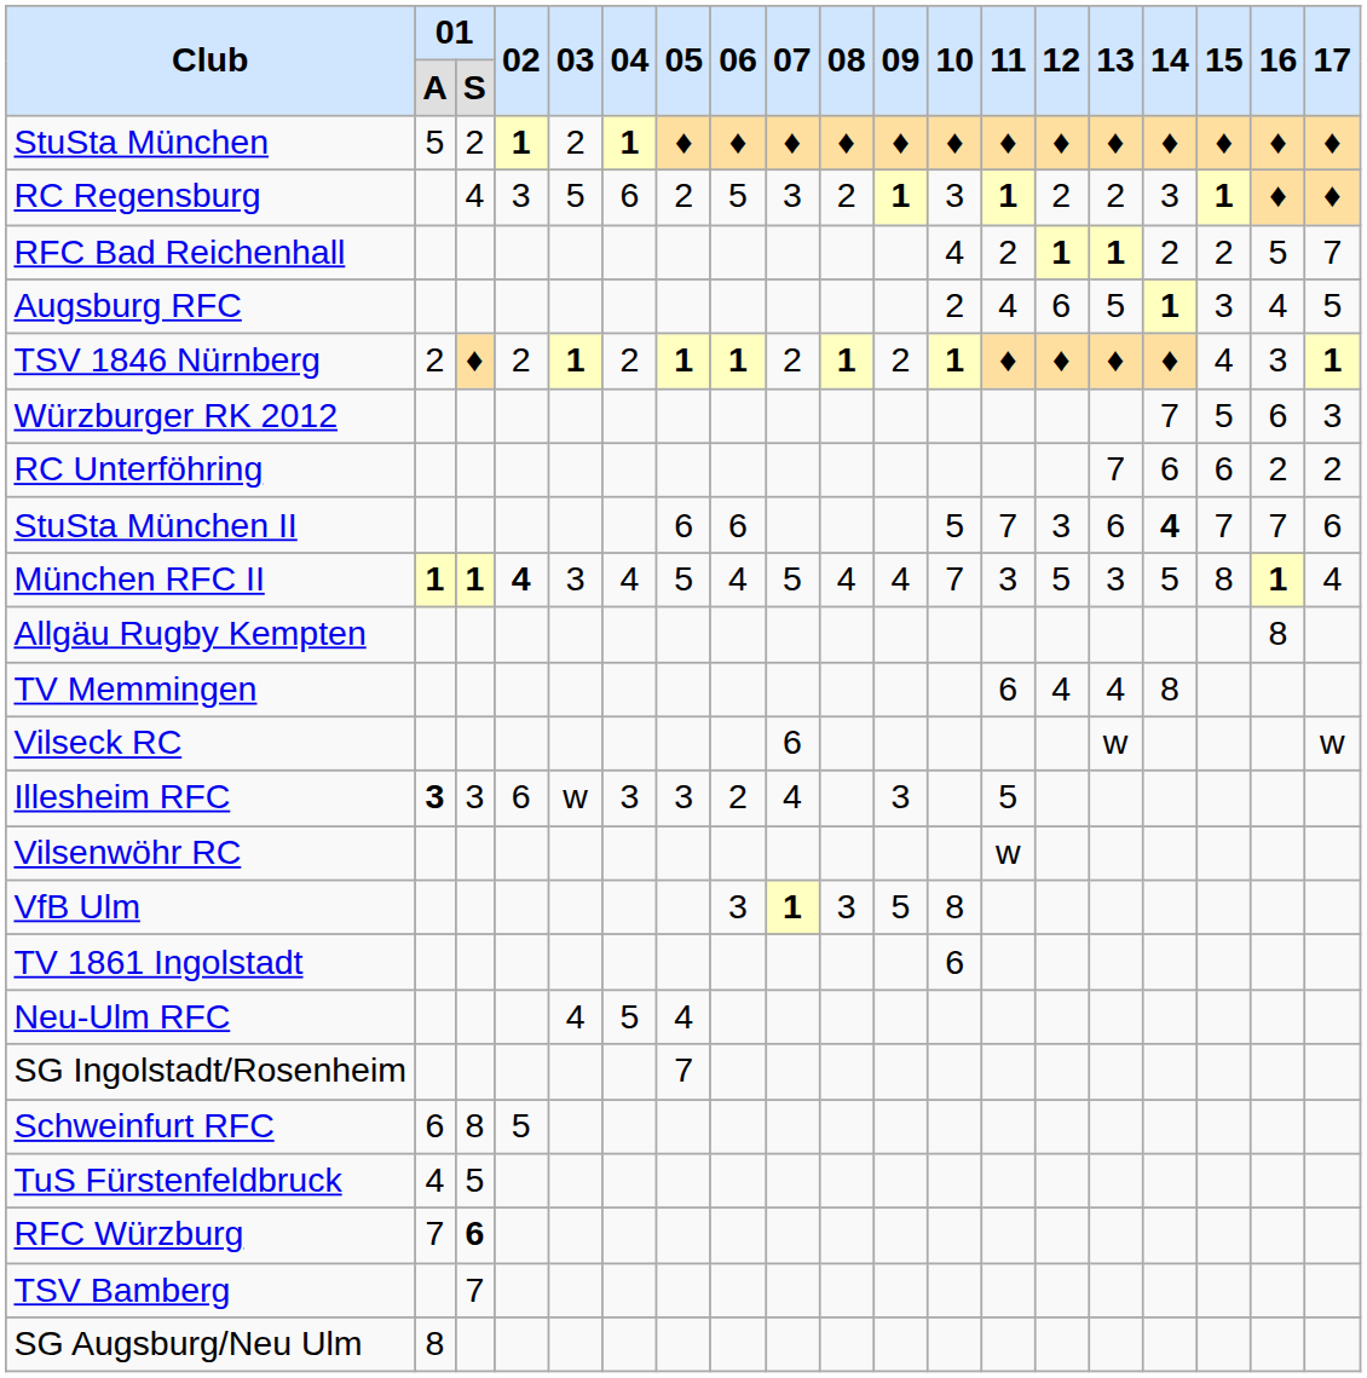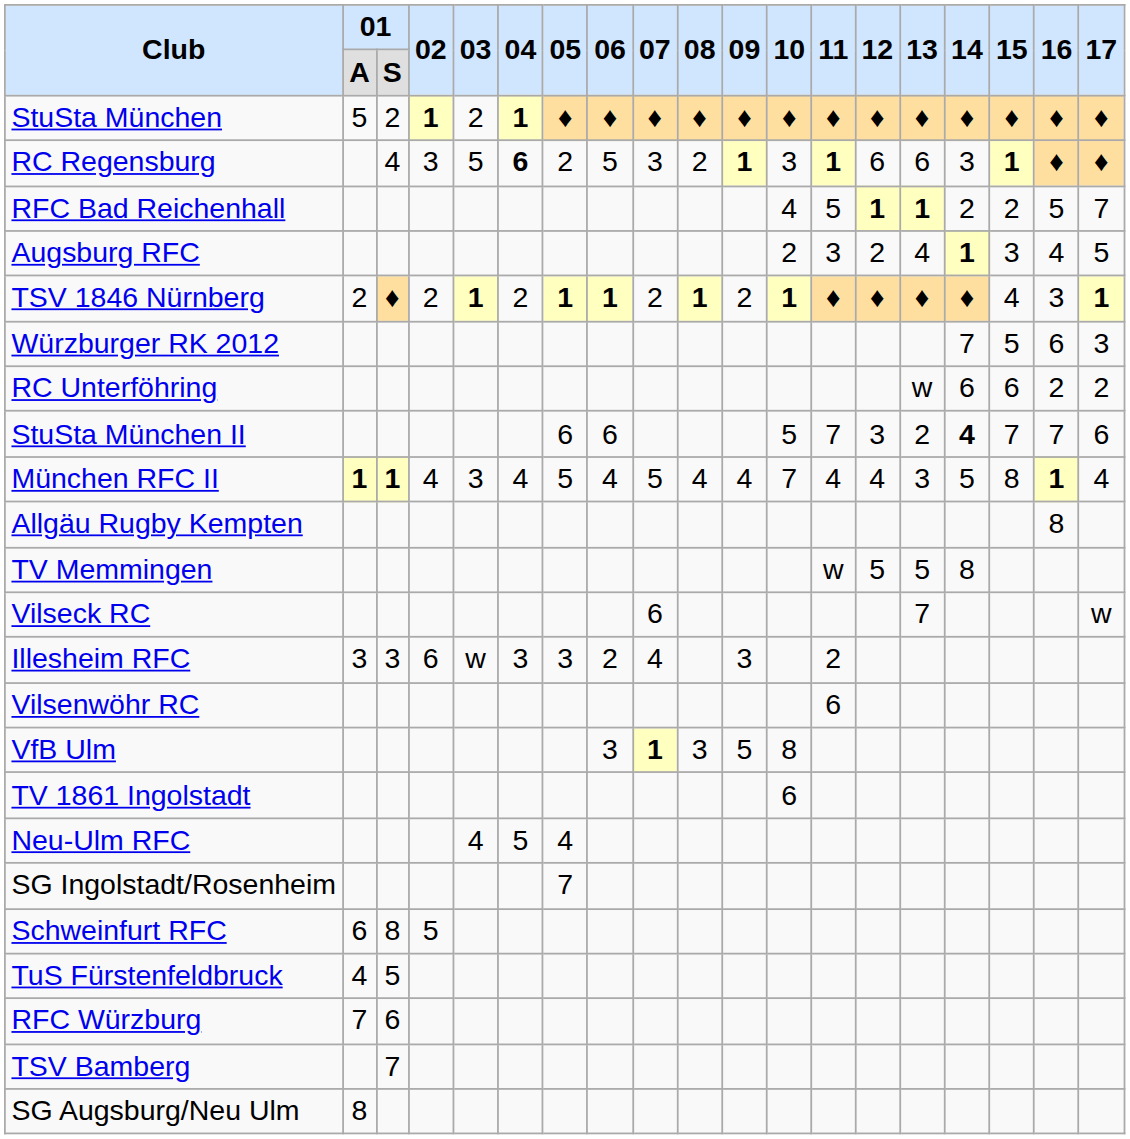 <table class="wikitable">
 <tr align="center" bgcolor="#D0E6FF">
 <td rowspan=2><strong>Club</strong></td>
 <td colspan=2><strong>01</strong></td>
 <td rowspan=2><strong>02</strong></td>
 <td rowspan=2><strong>03</strong></td>
 <td rowspan=2><strong>04</strong></td>
 <td rowspan=2><strong>05</strong></td>
 <td rowspan=2><strong>06</strong></td>
 <td rowspan=2><strong>07</strong></td>
 <td rowspan=2><strong>08</strong></td>
 <td rowspan=2><strong>09</strong></td>
 <td rowspan=2><strong>10</strong></td>
 <td rowspan=2><strong>11</strong></td>
 <td rowspan=2><strong>12</strong></td>
 <td rowspan=2><strong>13</strong></td>
 <td rowspan=2><strong>14</strong></td>
 <td rowspan=2><strong>15</strong></td>
 <td rowspan=2><strong>16</strong></td>
 <td rowspan=2><strong>17</strong></td>
 </tr>
 <tr align="center" bgcolor="#dfdfdf">
 <td><strong>A</strong></td>
 <td><strong>S</strong></td>
 </tr>
 <tr align="center">
 <td align="left"><a href='#'>StuSta München</a></td>
 <td>5</td>
 <td>2</td>
 <td bgcolor="#ffffbf"><strong>1</strong></td>
 <td>2</td>
 <td bgcolor="#ffffbf"><strong>1</strong></td>
 <td bgcolor="#ffdf9f"><strong>♦</strong></td>
 <td bgcolor="#ffdf9f"><strong>♦</strong></td>
 <td bgcolor="#ffdf9f"><strong>♦</strong></td>
 <td bgcolor="#ffdf9f"><strong>♦</strong></td>
 <td bgcolor="#ffdf9f"><strong>♦</strong></td>
 <td bgcolor="#ffdf9f"><strong>♦</strong></td>
 <td bgcolor="#ffdf9f"><strong>♦</strong></td>
 <td bgcolor="#ffdf9f"><strong>♦</strong></td>
 <td bgcolor="#ffdf9f"><strong>♦</strong></td>
 <td bgcolor="#ffdf9f"><strong>♦</strong></td>
 <td bgcolor="#ffdf9f"><strong>♦</strong></td>
 <td bgcolor="#ffdf9f"><strong>♦</strong></td>
 <td bgcolor="#ffdf9f"><strong>♦</strong></td>
 </tr>
 <tr align="center">
 <td align="left"><a href='#'>RC Regensburg</a></td>
 <td></td>
 <td>4</td>
 <td>3</td>
 <td>5</td>
-<td>6</td>
+<td><strong>6</strong></td>
 <td>2</td>
 <td>5</td>
 <td>3</td>
 <td>2</td>
 <td bgcolor="#ffffbf"><strong>1</strong></td>
 <td>3</td>
 <td bgcolor="#ffffbf"><strong>1</strong></td>
-<td>2</td>
-<td>2</td>
+<td>6</td>
+<td>6</td>
 <td>3</td>
 <td bgcolor="#ffffbf"><strong>1</strong></td>
 <td bgcolor="#ffdf9f"><strong>♦</strong></td>
 <td bgcolor="#ffdf9f"><strong>♦</strong></td>
 </tr>
 <tr align="center">
 <td align="left"><a href='#'>RFC Bad Reichenhall</a></td>
 <td></td>
 <td></td>
 <td></td>
 <td></td>
 <td></td>
 <td></td>
 <td></td>
 <td></td>
 <td></td>
 <td></td>
 <td>4</td>
-<td>2</td>
+<td>5</td>
 <td bgcolor="#ffffbf"><strong>1</strong></td>
 <td bgcolor="#ffffbf"><strong>1</strong></td>
 <td>2</td>
 <td>2</td>
 <td>5</td>
 <td>7</td>
 </tr>
 <tr align="center">
 <td align="left"><a href='#'>Augsburg RFC</a></td>
 <td></td>
 <td></td>
 <td></td>
 <td></td>
 <td></td>
 <td></td>
 <td></td>
 <td></td>
 <td></td>
 <td></td>
 <td>2</td>
+<td>3</td>
+<td>2</td>
 <td>4</td>
-<td>6</td>
-<td>5</td>
 <td bgcolor="#ffffbf"><strong>1</strong></td>
 <td>3</td>
 <td>4</td>
 <td>5</td>
 </tr>
 <tr align="center">
 <td align="left"><a href='#'>TSV 1846 Nürnberg</a></td>
 <td>2</td>
 <td bgcolor="#ffdf9f"><strong>♦</strong></td>
 <td>2</td>
 <td bgcolor="#ffffbf"><strong>1</strong></td>
 <td>2</td>
 <td bgcolor="#ffffbf"><strong>1</strong></td>
 <td bgcolor="#ffffbf"><strong>1</strong></td>
 <td>2</td>
 <td bgcolor="#ffffbf"><strong>1</strong></td>
 <td>2</td>
 <td bgcolor="#ffffbf"><strong>1</strong></td>
 <td bgcolor="#ffdf9f"><strong>♦</strong></td>
 <td bgcolor="#ffdf9f"><strong>♦</strong></td>
 <td bgcolor="#ffdf9f"><strong>♦</strong></td>
 <td bgcolor="#ffdf9f"><strong>♦</strong></td>
 <td>4</td>
 <td>3</td>
 <td bgcolor="#ffffbf"><strong>1</strong></td>
 </tr>
 <tr align="center">
 <td align="left"><a href='#'>Würzburger RK 2012</a></td>
 <td></td>
 <td></td>
 <td></td>
 <td></td>
 <td></td>
 <td></td>
 <td></td>
 <td></td>
 <td></td>
 <td></td>
 <td></td>
 <td></td>
 <td></td>
 <td></td>
 <td>7</td>
 <td>5</td>
 <td>6</td>
 <td>3</td>
 </tr>
 <tr align="center">
 <td align="left"><a href='#'>RC Unterföhring</a></td>
 <td></td>
 <td></td>
 <td></td>
 <td></td>
 <td></td>
 <td></td>
 <td></td>
 <td></td>
 <td></td>
 <td></td>
 <td></td>
 <td></td>
 <td></td>
-<td>7</td>
+<td>w</td>
 <td>6</td>
 <td>6</td>
 <td>2</td>
 <td>2</td>
 </tr>
 <tr align="center">
 <td align="left"><a href='#'>StuSta München II</a></td>
 <td></td>
 <td></td>
 <td></td>
 <td></td>
 <td></td>
 <td>6</td>
 <td>6</td>
 <td></td>
 <td></td>
 <td></td>
 <td>5</td>
 <td>7</td>
 <td>3</td>
-<td>6</td>
+<td>2</td>
 <td><strong>4</strong></td>
 <td>7</td>
 <td>7</td>
 <td>6</td>
 </tr>
 <tr align="center">
 <td align="left"><a href='#'>München RFC II</a></td>
 <td bgcolor="#ffffbf"><strong>1</strong></td>
 <td bgcolor="#ffffbf"><strong>1</strong></td>
-<td><strong>4</strong></td>
+<td>4</td>
 <td>3</td>
 <td>4</td>
 <td>5</td>
 <td>4</td>
 <td>5</td>
 <td>4</td>
 <td>4</td>
 <td>7</td>
-<td>3</td>
-<td>5</td>
+<td>4</td>
+<td>4</td>
 <td>3</td>
 <td>5</td>
 <td>8</td>
 <td bgcolor="#ffffbf"><strong>1</strong></td>
 <td>4</td>
 </tr>
 <tr align="center">
 <td align="left"><a href='#'>Allgäu Rugby Kempten</a></td>
 <td></td>
 <td></td>
 <td></td>
 <td></td>
 <td></td>
 <td></td>
 <td></td>
 <td></td>
 <td></td>
 <td></td>
 <td></td>
 <td></td>
 <td></td>
 <td></td>
 <td></td>
 <td></td>
 <td>8</td>
 <td></td>
 </tr>
 <tr align="center">
 <td align="left"><a href='#'>TV Memmingen</a></td>
 <td></td>
 <td></td>
 <td></td>
 <td></td>
 <td></td>
 <td></td>
 <td></td>
 <td></td>
 <td></td>
 <td></td>
 <td></td>
-<td>6</td>
-<td>4</td>
-<td>4</td>
+<td>w</td>
+<td>5</td>
+<td>5</td>
 <td>8</td>
 <td></td>
 <td></td>
 <td></td>
 </tr>
 <tr align="center">
 <td align="left"><a href='#'>Vilseck RC</a></td>
 <td></td>
 <td></td>
 <td></td>
 <td></td>
 <td></td>
 <td></td>
 <td></td>
 <td>6</td>
 <td></td>
 <td></td>
 <td></td>
 <td></td>
 <td></td>
-<td>w</td>
+<td>7</td>
 <td></td>
 <td></td>
 <td></td>
 <td>w</td>
 </tr>
 <tr align="center">
 <td align="left"><a href='#'>Illesheim RFC</a></td>
-<td><strong>3</strong></td>
+<td>3</td>
 <td>3</td>
 <td>6</td>
 <td>w</td>
 <td>3</td>
 <td>3</td>
 <td>2</td>
 <td>4</td>
 <td></td>
 <td>3</td>
 <td></td>
-<td>5</td>
+<td>2</td>
 <td></td>
 <td></td>
 <td></td>
 <td></td>
 <td></td>
 <td></td>
 </tr>
 <tr align="center">
 <td align="left"><a href='#'>Vilsenwöhr RC</a></td>
 <td></td>
 <td></td>
 <td></td>
 <td></td>
 <td></td>
 <td></td>
 <td></td>
 <td></td>
 <td></td>
 <td></td>
 <td></td>
-<td>w</td>
+<td>6</td>
 <td></td>
 <td></td>
 <td></td>
 <td></td>
 <td></td>
 <td></td>
 </tr>
 <tr align="center">
 <td align="left"><a href='#'>VfB Ulm</a></td>
 <td></td>
 <td></td>
 <td></td>
 <td></td>
 <td></td>
 <td></td>
 <td>3</td>
 <td bgcolor="#ffffbf"><strong>1</strong></td>
 <td>3</td>
 <td>5</td>
 <td>8</td>
 <td></td>
 <td></td>
 <td></td>
 <td></td>
 <td></td>
 <td></td>
 </tr>
 <tr align="center">
 <td align="left"><a href='#'>TV 1861 Ingolstadt</a></td>
 <td></td>
 <td></td>
 <td></td>
 <td></td>
 <td></td>
 <td></td>
 <td></td>
 <td></td>
 <td></td>
 <td></td>
 <td>6</td>
 <td></td>
 <td></td>
 <td></td>
 <td></td>
 <td></td>
 <td></td>
 <td></td>
 </tr>
 <tr align="center">
 <td align="left"><a href='#'>Neu-Ulm RFC</a></td>
 <td></td>
 <td></td>
 <td></td>
 <td>4</td>
 <td>5</td>
 <td>4</td>
 <td></td>
 <td></td>
 <td></td>
 <td></td>
 <td></td>
 <td></td>
 <td></td>
 <td></td>
 <td></td>
 <td></td>
 <td></td>
 <td></td>
 </tr>
 <tr align="center">
 <td align="left">SG Ingolstadt/Rosenheim</td>
 <td></td>
 <td></td>
 <td></td>
 <td></td>
 <td></td>
 <td>7</td>
 <td></td>
 <td></td>
 <td></td>
 <td></td>
 <td></td>
 <td></td>
 <td></td>
 <td></td>
 <td></td>
 <td></td>
 <td></td>
 <td></td>
 </tr>
 <tr align="center">
 <td align="left"><a href='#'>Schweinfurt RFC</a></td>
 <td>6</td>
 <td>8</td>
 <td>5</td>
 <td></td>
 <td></td>
 <td></td>
 <td></td>
 <td></td>
 <td></td>
 <td></td>
 <td></td>
 <td></td>
 <td></td>
 <td></td>
 <td></td>
 <td></td>
 <td></td>
 <td></td>
 </tr>
 <tr align="center">
 <td align="left"><a href='#'>TuS Fürstenfeldbruck</a></td>
 <td>4</td>
 <td>5</td>
 <td></td>
 <td></td>
 <td></td>
 <td></td>
 <td></td>
 <td></td>
 <td></td>
 <td></td>
 <td></td>
 <td></td>
 <td></td>
 <td></td>
 <td></td>
 <td></td>
 <td></td>
 <td></td>
 </tr>
 <tr align="center">
 <td align="left"><a href='#'>RFC Würzburg</a></td>
 <td>7</td>
-<td><strong>6</strong></td>
+<td>6</td>
 <td></td>
 <td></td>
 <td></td>
 <td></td>
 <td></td>
 <td></td>
 <td></td>
 <td></td>
 <td></td>
 <td></td>
 <td></td>
 <td></td>
 <td></td>
 <td></td>
 <td></td>
 <td></td>
 </tr>
 <tr align="center">
 <td align="left"><a href='#'>TSV Bamberg</a></td>
 <td></td>
 <td>7</td>
 <td></td>
 <td></td>
 <td></td>
 <td></td>
 <td></td>
 <td></td>
 <td></td>
 <td></td>
 <td></td>
 <td></td>
 <td></td>
 <td></td>
 <td></td>
 <td></td>
 <td></td>
 <td></td>
 </tr>
 <tr align="center">
 <td align="left">SG Augsburg/Neu Ulm</td>
 <td>8</td>
 <td></td>
 <td></td>
 <td></td>
 <td></td>
 <td></td>
 <td></td>
 <td></td>
 <td></td>
 <td></td>
 <td></td>
 <td></td>
 <td></td>
 <td></td>
 <td></td>
 <td></td>
 <td></td>
 <td></td>
 </tr>
 </table>
